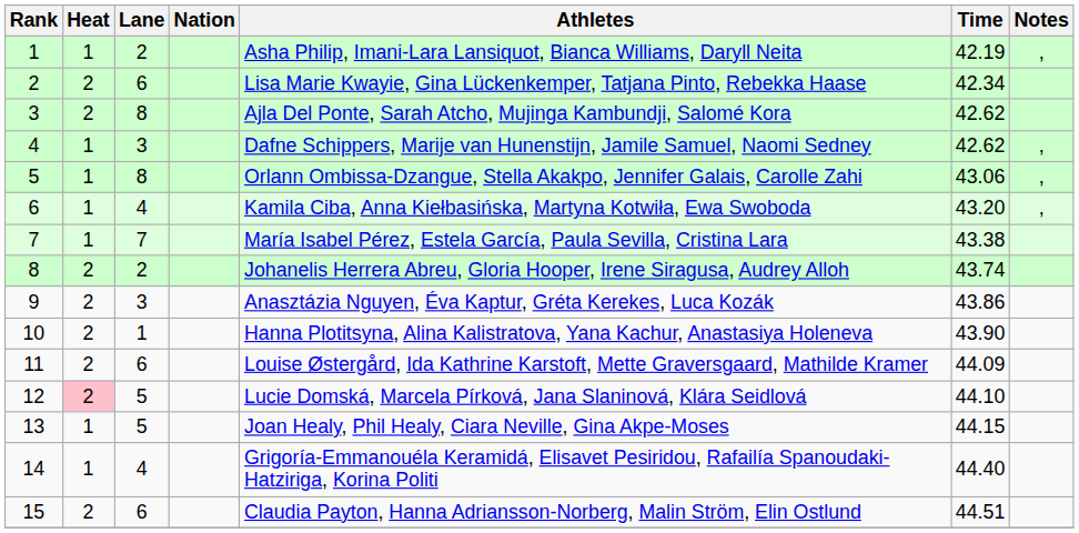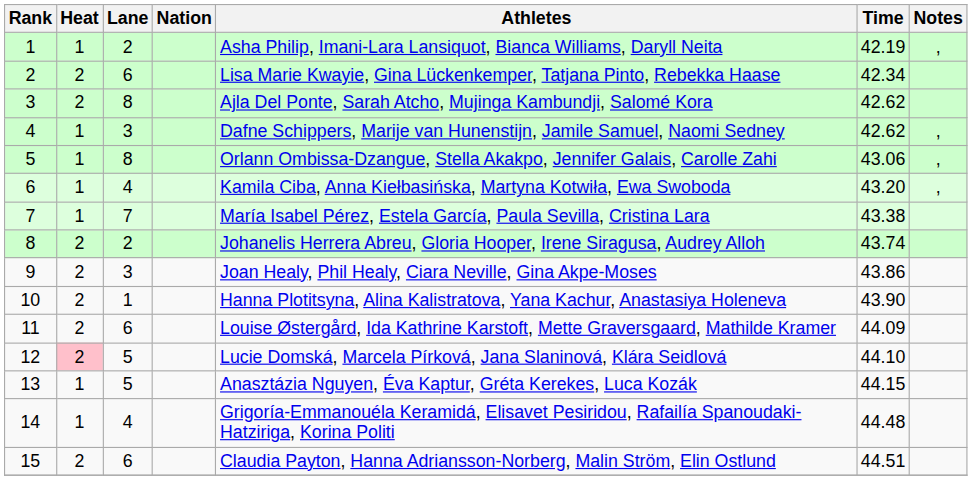 <table class="wikitable sortable" style="text-align:center">
 <tr>
 <th>Rank</th>
 <th>Heat</th>
 <th>Lane</th>
 <th>Nation</th>
 <th>Athletes</th>
 <th>Time</th>
 <th>Notes</th>
 </tr>
 <tr bgcolor=ccffcc>
 <td>1</td>
 <td>1</td>
 <td>2</td>
 <td align=left></td>
 <td align=left><a href='#'>Asha Philip</a>, <a href='#'>Imani-Lara Lansiquot</a>, <a href='#'>Bianca Williams</a>, <a href='#'>Daryll Neita</a></td>
 <td>42.19</td>
 <td>, <strong></strong></td>
 </tr>
 <tr bgcolor=ccffcc>
 <td>2</td>
 <td>2</td>
 <td>6</td>
 <td align=left></td>
 <td align=left><a href='#'>Lisa Marie Kwayie</a>, <a href='#'>Gina Lückenkemper</a>, <a href='#'>Tatjana Pinto</a>, <a href='#'>Rebekka Haase</a></td>
 <td>42.34</td>
 <td></td>
 </tr>
 <tr bgcolor=ccffcc>
 <td>3</td>
 <td>2</td>
 <td>8</td>
 <td align=left></td>
 <td align=left><a href='#'>Ajla Del Ponte</a>, <a href='#'>Sarah Atcho</a>, <a href='#'>Mujinga Kambundji</a>, <a href='#'>Salomé Kora</a></td>
 <td>42.62</td>
 <td></td>
 </tr>
 <tr bgcolor=ccffcc>
 <td>4</td>
 <td>1</td>
 <td>3</td>
 <td align=left></td>
 <td align=left><a href='#'>Dafne Schippers</a>, <a href='#'>Marije van Hunenstijn</a>, <a href='#'>Jamile Samuel</a>, <a href='#'>Naomi Sedney</a></td>
 <td>42.62</td>
 <td>, </td>
 </tr>
 <tr bgcolor=ccffcc>
 <td>5</td>
 <td>1</td>
 <td>8</td>
 <td align=left></td>
 <td align=left><a href='#'>Orlann Ombissa-Dzangue</a>, <a href='#'>Stella Akakpo</a>, <a href='#'>Jennifer Galais</a>, <a href='#'>Carolle Zahi</a></td>
 <td>43.06</td>
 <td>, </td>
 </tr>
 <tr bgcolor=ddffdd>
 <td>6</td>
 <td>1</td>
 <td>4</td>
 <td align=left></td>
 <td align=left><a href='#'>Kamila Ciba</a>, <a href='#'>Anna Kiełbasińska</a>, <a href='#'>Martyna Kotwiła</a>, <a href='#'>Ewa Swoboda</a></td>
 <td>43.20</td>
 <td>, </td>
 </tr>
 <tr bgcolor=ddffdd>
 <td>7</td>
 <td>1</td>
 <td>7</td>
 <td align=left></td>
 <td align=left><a href='#'>María Isabel Pérez</a>, <a href='#'>Estela García</a>, <a href='#'>Paula Sevilla</a>, <a href='#'>Cristina Lara</a></td>
 <td>43.38</td>
 <td></td>
 </tr>
 <tr bgcolor=ccffcc>
 <td>8</td>
 <td>2</td>
 <td>2</td>
 <td align=left></td>
 <td align=left><a href='#'>Johanelis Herrera Abreu</a>, <a href='#'>Gloria Hooper</a>, <a href='#'>Irene Siragusa</a>, <a href='#'>Audrey Alloh</a></td>
 <td>43.74</td>
 <td></td>
 </tr>
 <tr>
 <td>9</td>
 <td>2</td>
 <td>3</td>
 <td align=left></td>
-<td align=left><a href='#'>Anasztázia Nguyen</a>, <a href='#'>Éva Kaptur</a>, <a href='#'>Gréta Kerekes</a>, <a href='#'>Luca Kozák</a></td>
+<td align=left><a href='#'>Joan Healy</a>, <a href='#'>Phil Healy</a>, <a href='#'>Ciara Neville</a>, <a href='#'>Gina Akpe-Moses</a></td>
 <td>43.86</td>
 <td><strong></strong></td>
 </tr>
 <tr>
 <td>10</td>
 <td>2</td>
 <td>1</td>
 <td align=left></td>
 <td align=left><a href='#'>Hanna Plotitsyna</a>, <a href='#'>Alina Kalistratova</a>, <a href='#'>Yana Kachur</a>, <a href='#'>Anastasiya Holeneva</a></td>
 <td>43.90</td>
 <td></td>
 </tr>
 <tr>
 <td>11</td>
 <td>2</td>
 <td>6</td>
 <td align=left></td>
 <td align=left><a href='#'>Louise Østergård</a>, <a href='#'>Ida Kathrine Karstoft</a>, <a href='#'>Mette Graversgaard</a>, <a href='#'>Mathilde Kramer</a></td>
 <td>44.09</td>
 <td><strong></strong></td>
 </tr>
 <tr>
 <td>12</td>
 <td style="background: pink;">2</td>
 <td>5</td>
 <td align=left></td>
 <td align=left><a href='#'>Lucie Domská</a>, <a href='#'>Marcela Pírková</a>, <a href='#'>Jana Slaninová</a>, <a href='#'>Klára Seidlová</a></td>
 <td>44.10</td>
 <td></td>
 </tr>
 <tr>
 <td>13</td>
 <td>1</td>
 <td>5</td>
 <td align=left></td>
-<td align=left><a href='#'>Joan Healy</a>, <a href='#'>Phil Healy</a>, <a href='#'>Ciara Neville</a>, <a href='#'>Gina Akpe-Moses</a></td>
+<td align=left><a href='#'>Anasztázia Nguyen</a>, <a href='#'>Éva Kaptur</a>, <a href='#'>Gréta Kerekes</a>, <a href='#'>Luca Kozák</a></td>
 <td>44.15</td>
 <td></td>
 </tr>
 <tr>
 <td>14</td>
 <td>1</td>
 <td>4</td>
 <td align=left></td>
 <td align=left><a href='#'>Grigoría-Emmanouéla Keramidá</a>, <a href='#'>Elisavet Pesiridou</a>, <a href='#'>Rafailía Spanoudaki-Hatziriga</a>, <a href='#'>Korina Politi</a></td>
-<td>44.40</td>
+<td>44.48</td>
 <td></td>
 </tr>
 <tr>
 <td>15</td>
 <td>2</td>
 <td>6</td>
 <td align=left></td>
 <td align=left><a href='#'>Claudia Payton</a>, <a href='#'>Hanna Adriansson-Norberg</a>, <a href='#'>Malin Ström</a>, <a href='#'>Elin Ostlund</a></td>
 <td>44.51</td>
 <td></td>
 </tr>
 <tr>
 </tr>
 </table>
